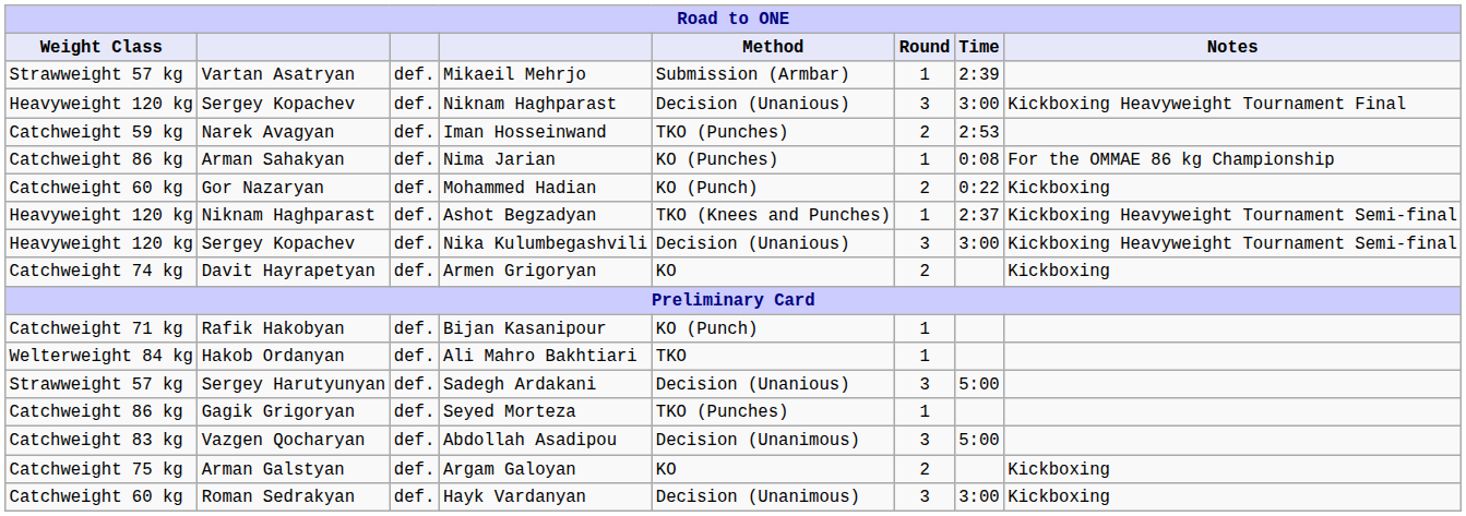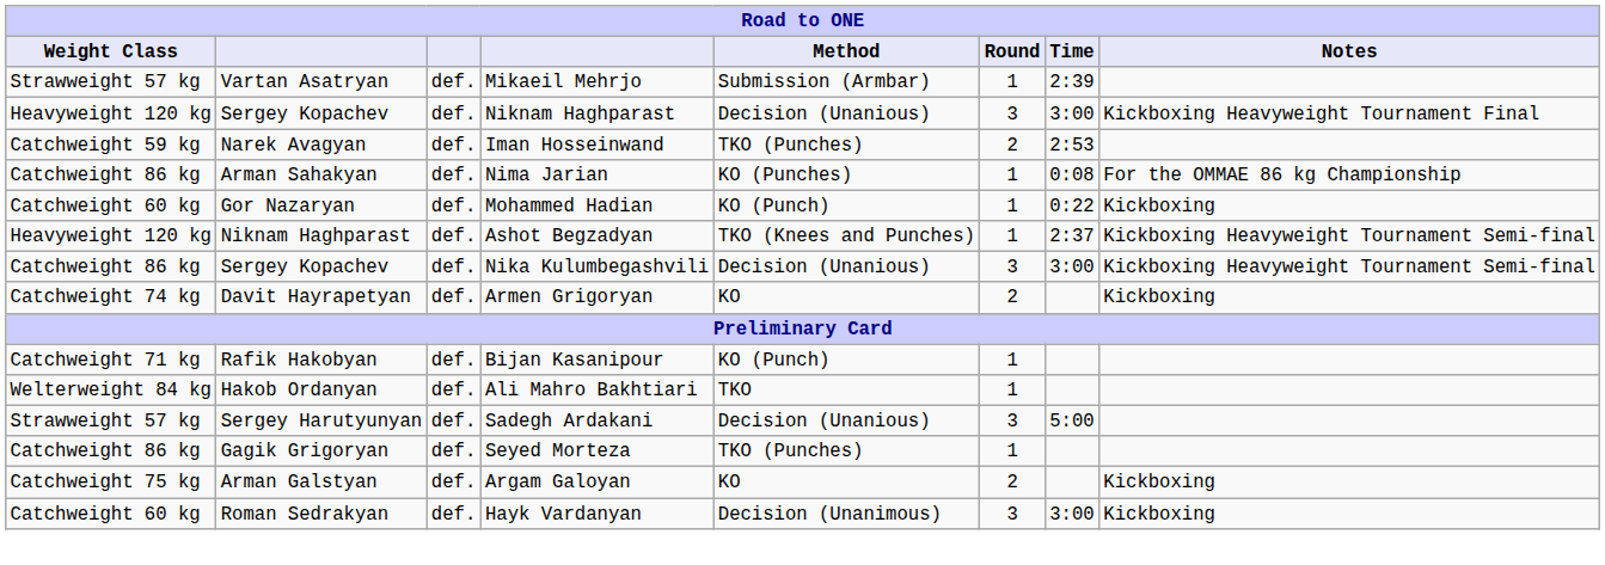 <table class="wikitable" style="font-size: 80%;">
 <tr>
 <th colspan="8" style="background-color: #ccf; color: #000080; text-align: center;"><strong>Road to ONE</strong></th>
 </tr>
 <tr>
 <th colspan="1" style="background-color: #E6E8FA; color: #000000; text-align: center;">Weight Class</th>
 <th colspan="1" style="background-color: #E6E8FA; color: #000000; text-align: center;"></th>
 <th colspan="1" style="background-color: #E6E8FA; color: #000000; text-align: center;"></th>
 <th colspan="1" style="background-color: #E6E8FA; color: #000000; text-align: center;"></th>
 <th colspan="1" style="background-color: #E6E8FA; color: #000000; text-align: center;">Method</th>
 <th colspan="1" style="background-color: #E6E8FA; color: #000000; text-align: center;">Round</th>
 <th colspan="1" style="background-color: #E6E8FA; color: #000000; text-align: center;">Time</th>
 <th colspan="1" style="background-color: #E6E8FA; color: #000000; text-align: center;">Notes</th>
 </tr>
 <tr>
 <td>Strawweight 57 kg</td>
 <td> Vartan Asatryan</td>
 <td align=center>def.</td>
 <td> Mikaeil Mehrjo</td>
 <td>Submission (Armbar)</td>
 <td align=center>1</td>
 <td align=center>2:39</td>
 <td></td>
 </tr>
 <tr>
 <td>Heavyweight 120 kg</td>
 <td> Sergey Kopachev</td>
 <td align=center>def.</td>
 <td> Niknam Haghparast</td>
 <td>Decision (Unanious)</td>
 <td align=center>3</td>
 <td align=center>3:00</td>
 <td>Kickboxing Heavyweight Tournament Final</td>
 </tr>
 <tr>
 <td>Catchweight 59 kg</td>
 <td> Narek Avagyan</td>
 <td align=center>def.</td>
 <td> Iman Hosseinwand</td>
 <td>TKO (Punches)</td>
 <td align=center>2</td>
 <td align=center>2:53</td>
 <td></td>
 </tr>
 <tr>
 <td>Catchweight 86 kg</td>
 <td> Arman Sahakyan</td>
 <td align=center>def.</td>
 <td> Nima Jarian</td>
 <td>KO (Punches)</td>
 <td align=center>1</td>
 <td align=center>0:08</td>
 <td>For the OMMAE 86 kg Championship</td>
 </tr>
 <tr>
 <td>Catchweight 60 kg</td>
 <td> Gor Nazaryan</td>
 <td align=center>def.</td>
 <td> Mohammed Hadian</td>
 <td>KO (Punch)</td>
-<td align=center>2</td>
+<td align=center>1</td>
 <td align=center>0:22</td>
 <td>Kickboxing</td>
 </tr>
 <tr>
 <td>Heavyweight 120 kg</td>
 <td> Niknam Haghparast</td>
 <td align=center>def.</td>
 <td> Ashot Begzadyan</td>
 <td>TKO (Knees and Punches)</td>
 <td align=center>1</td>
 <td align=center>2:37</td>
 <td>Kickboxing Heavyweight Tournament Semi-final</td>
 </tr>
 <tr>
-<td>Heavyweight 120 kg</td>
+<td>Catchweight 86 kg</td>
 <td> Sergey Kopachev</td>
 <td align=center>def.</td>
 <td> Nika Kulumbegashvili</td>
 <td>Decision (Unanious)</td>
 <td align=center>3</td>
 <td align=center>3:00</td>
 <td>Kickboxing Heavyweight Tournament Semi-final</td>
 </tr>
 <tr>
 <td>Catchweight 74 kg</td>
 <td> Davit Hayrapetyan</td>
 <td align=center>def.</td>
 <td> Armen Grigoryan</td>
 <td>KO</td>
 <td align=center>2</td>
 <td align=center></td>
 <td>Kickboxing</td>
 </tr>
 <tr>
 <th colspan="8" style="background-color: #ccf; color: #000080; text-align: center;"><strong>Preliminary Card </strong></th>
 </tr>
 <tr>
 <td>Catchweight 71 kg</td>
 <td> Rafik Hakobyan</td>
 <td align=center>def.</td>
 <td> Bijan Kasanipour</td>
 <td>KO (Punch)</td>
 <td align=center>1</td>
 <td align=center></td>
 <td></td>
 </tr>
 <tr>
 <td>Welterweight 84 kg</td>
 <td> Hakob Ordanyan</td>
 <td align=center>def.</td>
 <td> Ali Mahro Bakhtiari</td>
 <td>TKO</td>
 <td align=center>1</td>
 <td align=center></td>
 <td></td>
 </tr>
 <tr>
 <td>Strawweight 57 kg</td>
 <td> Sergey Harutyunyan</td>
 <td align=center>def.</td>
 <td> Sadegh Ardakani</td>
 <td>Decision (Unanious)</td>
 <td align=center>3</td>
 <td align=center>5:00</td>
 <td></td>
 </tr>
 <tr>
 <td>Catchweight 86 kg</td>
 <td> Gagik Grigoryan</td>
 <td align=center>def.</td>
 <td> Seyed Morteza</td>
 <td>TKO (Punches)</td>
 <td align=center>1</td>
 <td align=center></td>
 <td></td>
 </tr>
 <tr>
-<td>Catchweight 83 kg</td>
-<td> Vazgen Qocharyan</td>
-<td align=center>def.</td>
-<td> Abdollah Asadipou</td>
-<td>Decision (Unanimous)</td>
-<td align=center>3</td>
-<td align=center>5:00</td>
-<td></td>
-</tr>
-<tr>
 <td>Catchweight 75 kg</td>
 <td> Arman Galstyan</td>
 <td align=center>def.</td>
 <td> Argam Galoyan</td>
 <td>KO</td>
 <td align=center>2</td>
 <td align=center></td>
 <td>Kickboxing</td>
 </tr>
 <tr>
 <td>Catchweight 60 kg</td>
 <td> Roman Sedrakyan</td>
 <td align=center>def.</td>
 <td> Hayk Vardanyan</td>
 <td>Decision (Unanimous)</td>
 <td align=center>3</td>
 <td align=center>3:00</td>
 <td>Kickboxing</td>
 </tr>
 </table>
